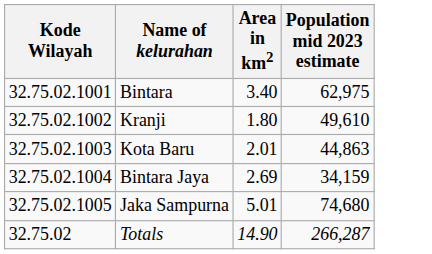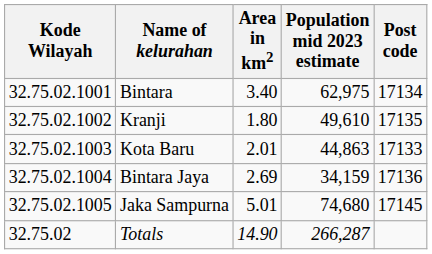 <table class="wikitable">
 <tr>
 <th>Kode <br>Wilayah</th>
 <th>Name of <br> <em>kelurahan</em></th>
 <th>Area <br>in <br>km<sup>2</sup></th>
 <th>Population<br>mid 2023<br>estimate</th>
+<th>Post<br>code</th>
 </tr>
 <tr>
 <td>32.75.02.1001</td>
 <td>Bintara</td>
 <td align="right">3.40</td>
 <td align="right">62,975</td>
+<td>17134</td>
 </tr>
 <tr>
 <td>32.75.02.1002</td>
 <td>Kranji</td>
 <td align="right">1.80</td>
 <td align="right">49,610</td>
+<td>17135</td>
 </tr>
 <tr>
 <td>32.75.02.1003</td>
 <td>Kota Baru</td>
 <td align="right">2.01</td>
 <td align="right">44,863</td>
+<td>17133</td>
 </tr>
 <tr>
 <td>32.75.02.1004</td>
 <td>Bintara Jaya</td>
 <td align="right">2.69</td>
 <td align="right">34,159</td>
+<td>17136</td>
 </tr>
 <tr>
 <td>32.75.02.1005</td>
 <td>Jaka Sampurna</td>
 <td align="right">5.01</td>
 <td align="right">74,680</td>
+<td>17145</td>
 </tr>
 <tr>
 <td>32.75.02</td>
 <td><em>Totals</em></td>
 <td align="right"><em>14.90</em></td>
 <td align="right"><em>266,287</em></td>
+<td></td>
 </tr>
 </table>
